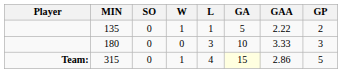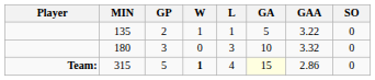 <table class="wikitable sortable" width="60%">
 <tr>
 <th bgcolor="#DDDDFF" width="10%">Player</th>
 <th width="3%" bgcolor="#DDDDFF" title="Minutes played">MIN</th>
-<th width="3%" bgcolor="#DDDDFF" title="Shut-outs">SO</th>
+<th width="3%" bgcolor="#DDDDFF" title="Games played in">GP</th>
 <th width="3%" bgcolor="#DDDDFF" title="Games played in">W</th>
 <th width="3%" bgcolor="#DDDDFF"title="Games played in">L</th>
 <th width="3%" bgcolor="#DDDDFF" title="Goals against">GA</th>
 <th width="3%" bgcolor="#DDDDFF" title="Goals against average">GAA</th>
-<th width="3%" bgcolor="#DDDDFF" title="Games played in">GP</th>
+<th width="3%" bgcolor="#DDDDFF" title="Shut-outs">SO</th>
 </tr>
 <tr align="center">
 <td align="right"></td>
 <td>135</td>
-<td>0</td>
+<td>2</td>
 <td>1</td>
 <td>1</td>
 <td>5</td>
-<td>2.22</td>
-<td>2</td>
+<td>3.22</td>
+<td>0</td>
 </tr>
 <tr align="center">
 <td align="right"></td>
 <td>180</td>
-<td>0</td>
+<td>3</td>
 <td>0</td>
 <td>3</td>
 <td>10</td>
-<td>3.33</td>
-<td>3</td>
+<td>3.32</td>
+<td>0</td>
 </tr>
 <tr align="center">
 <td align="right"><strong>Team:</strong></td>
 <td>315</td>
-<td>0</td>
-<td>1</td>
+<td>5</td>
+<td><strong>1</strong></td>
 <td>4</td>
 <td style="background: lightyellow;">15</td>
 <td>2.86</td>
-<td>5</td>
+<td>0</td>
 </tr>
 </table>
